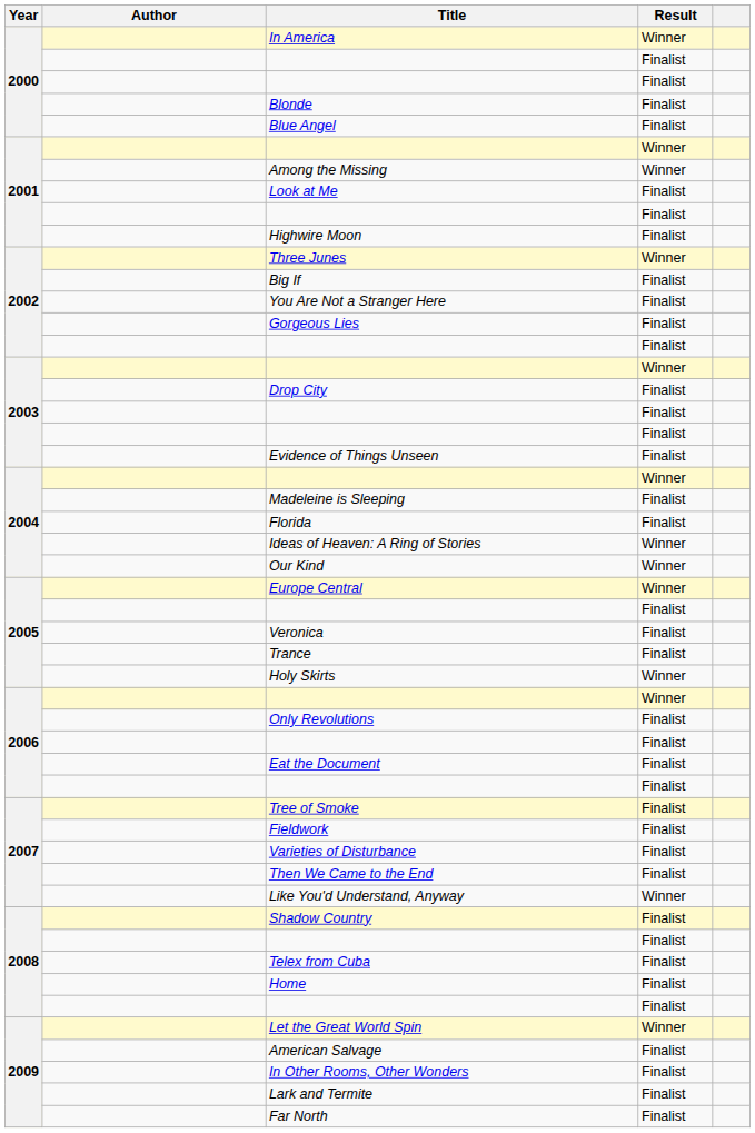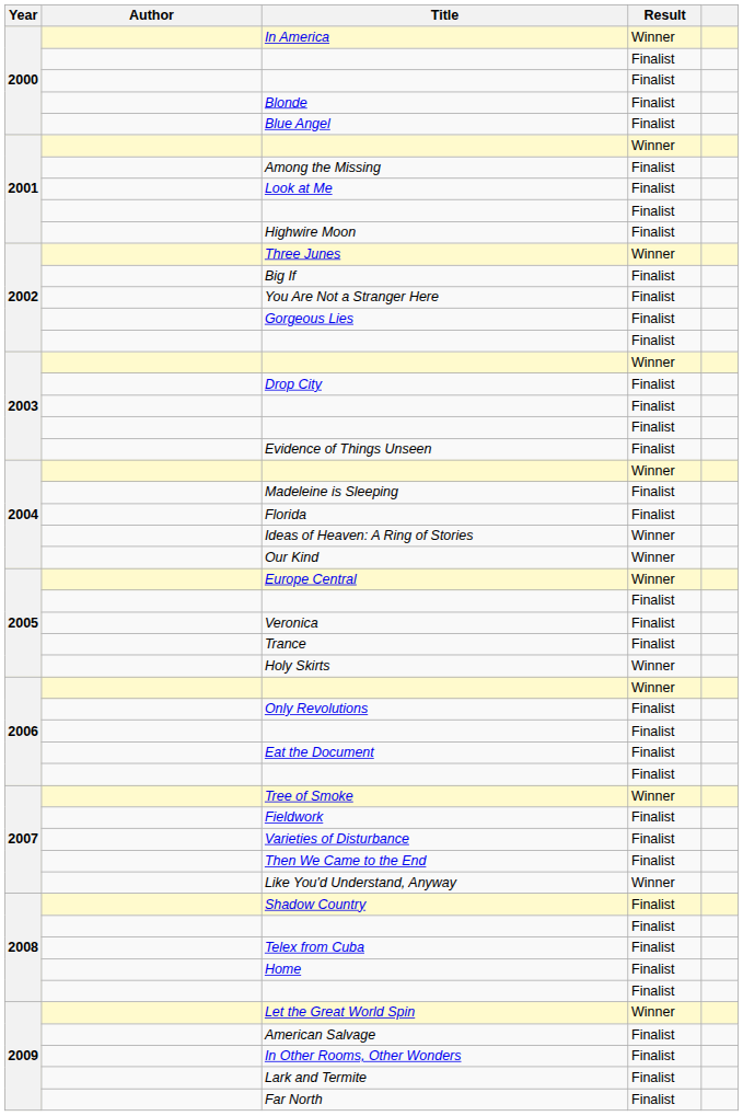 <table class="wikitable sortable mw-collapsible">
 <tr>
 <th scope="col" width="5%">Year</th>
 <th scope="col" width="30%">Author</th>
 <th scope="col" width="50%">Title</th>
 <th scope="col" width="10%">Result</th>
 <th scope="col" width="5%"></th>
 </tr>
 <tr style=background:LemonChiffon; color:black>
 <th rowspan="5">2000</th>
 <td></td>
 <td><em><a href='#'>In America</a></em></td>
 <td>Winner</td>
 <td></td>
 </tr>
 <tr>
 <td></td>
 <td><em></em></td>
 <td>Finalist</td>
 <td></td>
 </tr>
 <tr>
 <td></td>
 <td><em></em></td>
 <td>Finalist</td>
 <td></td>
 </tr>
 <tr>
 <td></td>
 <td><em><a href='#'>Blonde</a></em></td>
 <td>Finalist</td>
 <td></td>
 </tr>
 <tr>
 <td></td>
 <td><em><a href='#'>Blue Angel</a></em></td>
 <td>Finalist</td>
 <td></td>
 </tr>
 <tr style=background:LemonChiffon; color:black>
 <th rowspan="5">2001</th>
 <td></td>
 <td><em></em></td>
 <td>Winner</td>
 <td></td>
 </tr>
 <tr>
 <td></td>
 <td><em>Among the Missing</em></td>
-<td>Winner</td>
+<td>Finalist</td>
 <td></td>
 </tr>
 <tr>
 <td></td>
 <td><em><a href='#'>Look at Me</a></em></td>
 <td>Finalist</td>
 <td></td>
 </tr>
 <tr>
 <td></td>
 <td><em></em></td>
 <td>Finalist</td>
 <td></td>
 </tr>
 <tr>
 <td></td>
 <td><em>Highwire Moon</em></td>
 <td>Finalist</td>
 <td></td>
 </tr>
 <tr style=background:LemonChiffon; color:black>
 <th rowspan="5">2002</th>
 <td></td>
 <td><em><a href='#'>Three Junes</a></em></td>
 <td>Winner</td>
 <td></td>
 </tr>
 <tr>
 <td></td>
 <td><em>Big If</em></td>
 <td>Finalist</td>
 <td></td>
 </tr>
 <tr>
 <td></td>
 <td><em>You Are Not a Stranger Here</em></td>
 <td>Finalist</td>
 <td></td>
 </tr>
 <tr>
 <td></td>
 <td><em><a href='#'>Gorgeous Lies</a></em></td>
 <td>Finalist</td>
 <td></td>
 </tr>
 <tr>
 <td></td>
 <td><em></em></td>
 <td>Finalist</td>
 <td></td>
 </tr>
 <tr style=background:LemonChiffon; color:black>
 <th rowspan="5">2003</th>
 <td></td>
 <td><em></em></td>
 <td>Winner</td>
 <td></td>
 </tr>
 <tr>
 <td></td>
 <td><em><a href='#'>Drop City</a></em></td>
 <td>Finalist</td>
 <td></td>
 </tr>
 <tr>
 <td></td>
 <td><em></em></td>
 <td>Finalist</td>
 <td></td>
 </tr>
 <tr>
 <td></td>
 <td><em></em></td>
 <td>Finalist</td>
 <td></td>
 </tr>
 <tr>
 <td></td>
 <td><em>Evidence of Things Unseen</em></td>
 <td>Finalist</td>
 <td></td>
 </tr>
 <tr style=background:LemonChiffon; color:black>
 <th rowspan="5">2004</th>
 <td></td>
 <td><em></em></td>
 <td>Winner</td>
 <td></td>
 </tr>
 <tr>
 <td></td>
 <td><em>Madeleine is Sleeping</em></td>
 <td>Finalist</td>
 <td></td>
 </tr>
 <tr>
 <td></td>
 <td><em>Florida</em></td>
 <td>Finalist</td>
 <td></td>
 </tr>
 <tr>
 <td></td>
 <td><em>Ideas of Heaven: A Ring of Stories</em></td>
 <td>Winner</td>
 <td></td>
 </tr>
 <tr>
 <td></td>
 <td><em>Our Kind</em></td>
 <td>Winner</td>
 <td></td>
 </tr>
 <tr style=background:LemonChiffon; color:black>
 <th rowspan="5">2005</th>
 <td></td>
 <td><em><a href='#'>Europe Central</a></em></td>
 <td>Winner</td>
 <td></td>
 </tr>
 <tr>
 <td></td>
 <td><em></em></td>
 <td>Finalist</td>
 <td></td>
 </tr>
 <tr>
 <td></td>
 <td><em>Veronica</em></td>
 <td>Finalist</td>
 <td></td>
 </tr>
 <tr>
 <td></td>
 <td><em>Trance</em></td>
 <td>Finalist</td>
 <td></td>
 </tr>
 <tr>
 <td></td>
 <td><em>Holy Skirts</em></td>
 <td>Winner</td>
 <td></td>
 </tr>
 <tr style=background:LemonChiffon; color:black>
 <th rowspan="5">2006</th>
 <td></td>
 <td><em></em></td>
 <td>Winner</td>
 <td></td>
 </tr>
 <tr>
 <td></td>
 <td><em><a href='#'>Only Revolutions</a></em></td>
 <td>Finalist</td>
 <td></td>
 </tr>
 <tr>
 <td></td>
 <td><em></em></td>
 <td>Finalist</td>
 <td></td>
 </tr>
 <tr>
 <td></td>
 <td><em><a href='#'>Eat the Document</a></em></td>
 <td>Finalist</td>
 <td></td>
 </tr>
 <tr>
 <td></td>
 <td><em></em></td>
 <td>Finalist</td>
 <td></td>
 </tr>
 <tr style=background:LemonChiffon; color:black>
 <th rowspan="5">2007</th>
 <td></td>
 <td><em><a href='#'>Tree of Smoke</a></em></td>
-<td>Finalist</td>
+<td>Winner</td>
 <td></td>
 </tr>
 <tr>
 <td></td>
 <td><em><a href='#'>Fieldwork</a></em></td>
 <td>Finalist</td>
 <td></td>
 </tr>
 <tr>
 <td></td>
 <td><em><a href='#'>Varieties of Disturbance</a></em></td>
 <td>Finalist</td>
 <td></td>
 </tr>
 <tr>
 <td></td>
 <td><em><a href='#'>Then We Came to the End</a></em></td>
 <td>Finalist</td>
 <td></td>
 </tr>
 <tr>
 <td></td>
 <td><em>Like You'd Understand, Anyway</em></td>
 <td>Winner</td>
 <td></td>
 </tr>
 <tr style=background:LemonChiffon; color:black>
 <th rowspan="5">2008</th>
 <td></td>
 <td><em><a href='#'>Shadow Country</a></em></td>
 <td>Finalist</td>
 <td></td>
 </tr>
 <tr>
 <td></td>
 <td><em></em></td>
 <td>Finalist</td>
 <td></td>
 </tr>
 <tr>
 <td></td>
 <td><em><a href='#'>Telex from Cuba</a></em></td>
 <td>Finalist</td>
 <td></td>
 </tr>
 <tr>
 <td></td>
 <td><em><a href='#'>Home</a></em></td>
 <td>Finalist</td>
 <td></td>
 </tr>
 <tr>
 <td></td>
 <td><em></em></td>
 <td>Finalist</td>
 <td></td>
 </tr>
 <tr style=background:LemonChiffon; color:black>
 <th rowspan="5">2009</th>
 <td></td>
 <td><em><a href='#'>Let the Great World Spin</a></em></td>
 <td>Winner</td>
 <td></td>
 </tr>
 <tr>
 <td></td>
 <td><em>American Salvage</em></td>
 <td>Finalist</td>
 <td></td>
 </tr>
 <tr>
 <td></td>
 <td><em><a href='#'>In Other Rooms, Other Wonders</a></em></td>
 <td>Finalist</td>
 <td></td>
 </tr>
 <tr>
 <td></td>
 <td><em>Lark and Termite</em></td>
 <td>Finalist</td>
 <td></td>
 </tr>
 <tr>
 <td></td>
 <td><em>Far North</em></td>
 <td>Finalist</td>
 <td></td>
 </tr>
 </table>
